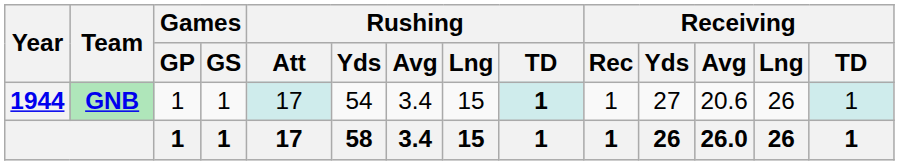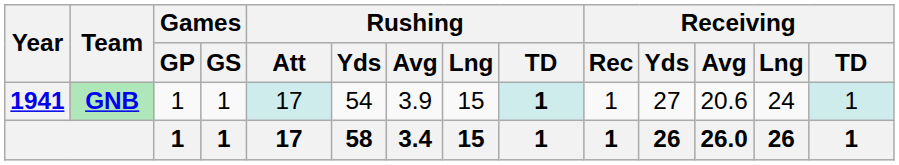 <table class="wikitable" style="text-align:center;">
 <tr>
 <th rowspan="2">Year</th>
 <th rowspan="2">Team</th>
 <th colspan="2">Games</th>
 <th colspan="5">Rushing</th>
 <th colspan="5">Receiving</th>
 </tr>
 <tr>
 <th>GP</th>
 <th>GS</th>
 <th>Att</th>
 <th>Yds</th>
 <th>Avg</th>
 <th>Lng</th>
 <th>TD</th>
 <th>Rec</th>
 <th>Yds</th>
 <th>Avg</th>
 <th>Lng</th>
 <th>TD</th>
 </tr>
 <tr>
-<th><a href='#'>1944</a></th>
+<th><a href='#'>1941</a></th>
 <th style="background:#afe6ba; width:3em;"><a href='#'>GNB</a></th>
 <td>1</td>
 <td>1</td>
 <td style="background:#cfecec; width:3em;">17</td>
 <td>54</td>
-<td>3.4</td>
+<td>3.9</td>
 <td>15</td>
 <td style="background:#cfecec; width:3em;"><strong>1</strong></td>
 <td>1</td>
 <td>27</td>
 <td>20.6</td>
-<td>26</td>
+<td>24</td>
 <td style="background:#cfecec; width:3em;">1</td>
 </tr>
 <tr>
 <th colspan="2"></th>
 <th>1</th>
 <th>1</th>
 <th>17</th>
 <th>58</th>
 <th>3.4</th>
 <th>15</th>
 <th>1</th>
 <th>1</th>
 <th>26</th>
 <th>26.0</th>
 <th>26</th>
 <th>1</th>
 </tr>
 </table>
